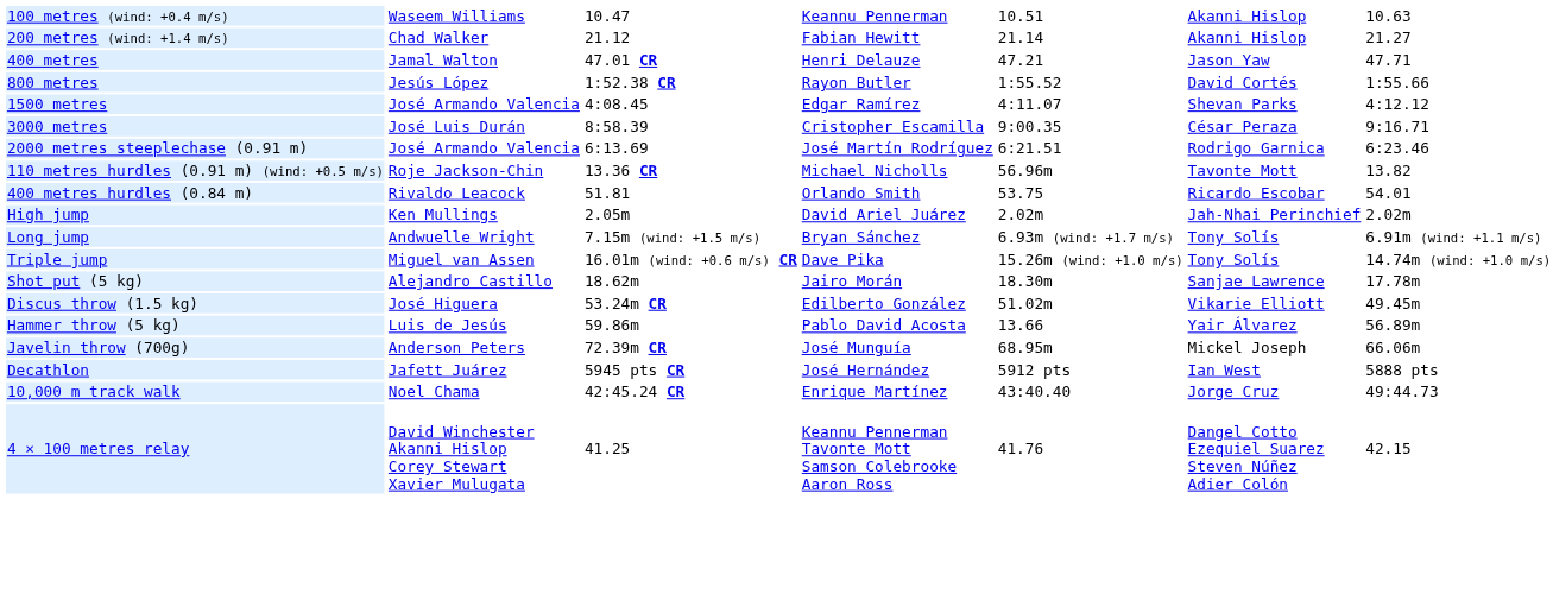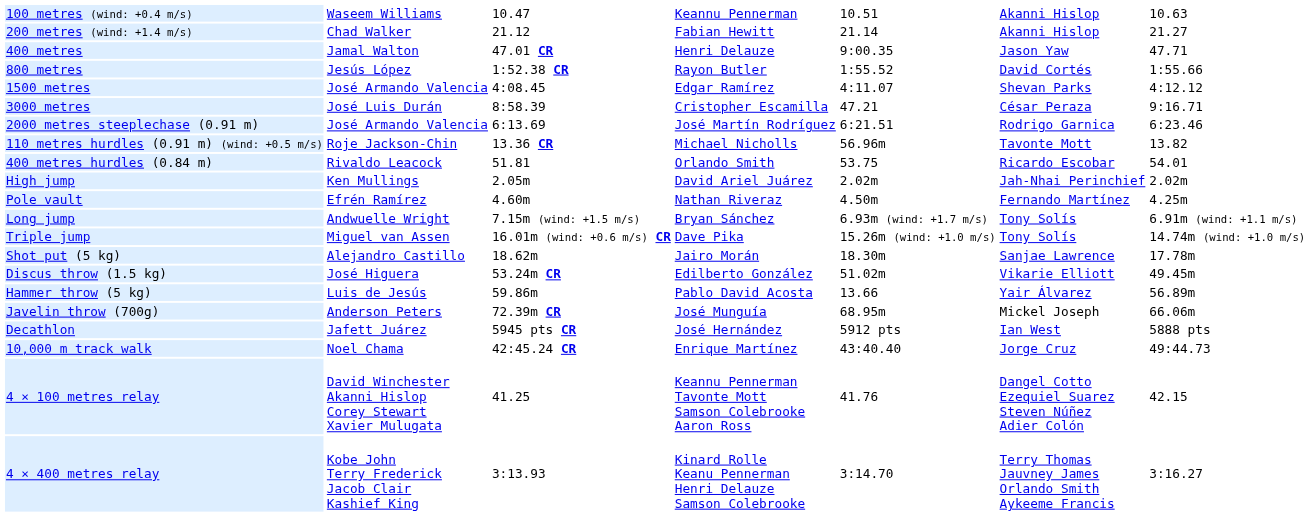 <table>
 <tr>
 <td bgcolor = DDEEFF><a href='#'>100 metres</a> <small>(wind: +0.4 m/s)</small></td>
 <td align=left><a href='#'>Waseem Williams</a><br> </td>
 <td>10.47</td>
 <td align=left><a href='#'>Keannu Pennerman</a><br> </td>
 <td>10.51</td>
 <td align=left><a href='#'>Akanni Hislop</a><br> </td>
 <td>10.63</td>
 </tr>
 <tr>
 <td bgcolor = DDEEFF><a href='#'>200 metres</a> <small>(wind: +1.4 m/s)</small></td>
 <td align=left><a href='#'>Chad Walker</a><br> </td>
 <td>21.12</td>
 <td align=left><a href='#'>Fabian Hewitt</a><br> </td>
 <td>21.14</td>
 <td align=left><a href='#'>Akanni Hislop</a><br> </td>
 <td>21.27</td>
 </tr>
 <tr>
 <td bgcolor = DDEEFF><a href='#'>400 metres</a></td>
 <td align=left><a href='#'>Jamal Walton</a><br> </td>
 <td>47.01 <strong><a href='#'>CR</a></strong></td>
 <td align=left><a href='#'>Henri Delauze</a><br> </td>
-<td>47.21</td>
+<td>9:00.35</td>
 <td align=left><a href='#'>Jason Yaw</a><br> </td>
 <td>47.71</td>
 </tr>
 <tr>
 <td bgcolor = DDEEFF><a href='#'>800 metres</a></td>
 <td align=left><a href='#'>Jesús López</a><br> </td>
 <td>1:52.38 <strong><a href='#'>CR</a></strong></td>
 <td align=left><a href='#'>Rayon Butler</a><br> </td>
 <td>1:55.52</td>
 <td align=left><a href='#'>David Cortés</a><br> </td>
 <td>1:55.66</td>
 </tr>
 <tr>
 <td bgcolor = DDEEFF><a href='#'>1500 metres</a></td>
 <td align=left><a href='#'>José Armando Valencia</a><br> </td>
 <td>4:08.45</td>
 <td align=left><a href='#'>Edgar Ramírez</a><br> </td>
 <td>4:11.07</td>
 <td align=left><a href='#'>Shevan Parks</a><br> </td>
 <td>4:12.12</td>
 </tr>
 <tr>
 <td bgcolor = DDEEFF><a href='#'>3000 metres</a></td>
 <td align=left><a href='#'>José Luis Durán</a><br> </td>
 <td>8:58.39</td>
 <td align=left><a href='#'>Cristopher Escamilla</a><br> </td>
-<td>9:00.35</td>
+<td>47.21</td>
 <td align=left><a href='#'>César Peraza</a><br> </td>
 <td>9:16.71</td>
 </tr>
 <tr>
 <td bgcolor = DDEEFF><a href='#'>2000 metres steeplechase</a> (0.91 m)</td>
 <td align=left><a href='#'>José Armando Valencia</a><br> </td>
 <td>6:13.69</td>
 <td align=left><a href='#'>José Martín Rodríguez</a><br> </td>
 <td>6:21.51</td>
 <td align=left><a href='#'>Rodrigo Garnica</a><br> </td>
 <td>6:23.46</td>
 </tr>
 <tr>
 <td bgcolor = DDEEFF><a href='#'>110 metres hurdles</a> (0.91 m) <small>(wind: +0.5 m/s)</small></td>
 <td align=left><a href='#'>Roje Jackson-Chin</a><br> </td>
 <td>13.36 <strong><a href='#'>CR</a></strong></td>
 <td align=left><a href='#'>Michael Nicholls</a><br> </td>
 <td>56.96m</td>
 <td align=left><a href='#'>Tavonte Mott</a><br> </td>
 <td>13.82</td>
 </tr>
 <tr>
 <td bgcolor = DDEEFF><a href='#'>400 metres hurdles</a> (0.84 m)</td>
 <td align=left><a href='#'>Rivaldo Leacock</a><br> </td>
 <td>51.81</td>
 <td align=left><a href='#'>Orlando Smith</a><br> </td>
 <td>53.75</td>
 <td align=left><a href='#'>Ricardo Escobar</a><br> </td>
 <td>54.01</td>
 </tr>
 <tr>
 <td bgcolor = DDEEFF><a href='#'>High jump</a></td>
 <td align=left><a href='#'>Ken Mullings</a><br> </td>
 <td>2.05m</td>
 <td align=left><a href='#'>David Ariel Juárez</a><br> </td>
 <td>2.02m</td>
 <td align=left><a href='#'>Jah-Nhai Perinchief</a><br> </td>
 <td>2.02m</td>
+</tr>
+<tr>
+<td bgcolor = DDEEFF><a href='#'>Pole vault</a></td>
+<td align=left><a href='#'>Efrén Ramírez</a><br> </td>
+<td>4.60m</td>
+<td align=left><a href='#'>Nathan Riveraz</a><br> </td>
+<td>4.50m</td>
+<td align=left><a href='#'>Fernando Martínez</a><br> </td>
+<td>4.25m</td>
 </tr>
 <tr>
 <td bgcolor = DDEEFF><a href='#'>Long jump</a></td>
 <td align=left><a href='#'>Andwuelle Wright</a><br> </td>
 <td>7.15m <small>(wind: +1.5 m/s)</small></td>
 <td align=left><a href='#'>Bryan Sánchez</a><br> </td>
 <td>6.93m <small>(wind: +1.7 m/s)</small></td>
 <td align=left><a href='#'>Tony Solís</a><br> </td>
 <td>6.91m <small>(wind: +1.1 m/s)</small></td>
 </tr>
 <tr>
 <td bgcolor = DDEEFF><a href='#'>Triple jump</a></td>
 <td align=left><a href='#'>Miguel van Assen</a><br> </td>
 <td>16.01m <small>(wind: +0.6 m/s)</small> <strong><a href='#'>CR</a></strong></td>
 <td align=left><a href='#'>Dave Pika</a><br> </td>
 <td>15.26m <small>(wind: +1.0 m/s)</small></td>
 <td align=left><a href='#'>Tony Solís</a><br> </td>
 <td>14.74m <small>(wind: +1.0 m/s)</small></td>
 </tr>
 <tr>
 <td bgcolor = DDEEFF><a href='#'>Shot put</a> (5 kg)</td>
 <td align=left><a href='#'>Alejandro Castillo</a><br> </td>
 <td>18.62m</td>
 <td align=left><a href='#'>Jairo Morán</a><br> </td>
 <td>18.30m</td>
 <td align=left><a href='#'>Sanjae Lawrence</a><br> </td>
 <td>17.78m</td>
 </tr>
 <tr>
 <td bgcolor = DDEEFF><a href='#'>Discus throw</a> (1.5 kg)</td>
 <td align=left><a href='#'>José Higuera</a><br> </td>
 <td>53.24m <strong><a href='#'>CR</a></strong></td>
 <td align=left><a href='#'>Edilberto González</a><br> </td>
 <td>51.02m</td>
 <td align=left><a href='#'>Vikarie Elliott</a><br> </td>
 <td>49.45m</td>
 </tr>
 <tr>
 <td bgcolor = DDEEFF><a href='#'>Hammer throw</a> (5 kg)</td>
 <td align=left><a href='#'>Luis de Jesús</a><br> </td>
 <td>59.86m</td>
 <td align=left><a href='#'>Pablo David Acosta</a><br> </td>
 <td>13.66</td>
 <td align=left><a href='#'>Yair Álvarez</a><br> </td>
 <td>56.89m</td>
 </tr>
 <tr>
 <td bgcolor = DDEEFF><a href='#'>Javelin throw</a> (700g)</td>
 <td align=left><a href='#'>Anderson Peters</a><br> </td>
 <td>72.39m <strong><a href='#'>CR</a></strong></td>
 <td align=left><a href='#'>José Munguía</a><br> </td>
 <td>68.95m</td>
 <td align=left>Mickel Joseph<br> </td>
 <td>66.06m</td>
 </tr>
 <tr>
 <td bgcolor = DDEEFF><a href='#'>Decathlon</a></td>
 <td align=left><a href='#'>Jafett Juárez</a><br> </td>
 <td>5945 pts <strong><a href='#'>CR</a></strong></td>
 <td align=left><a href='#'>José Hernández</a><br> </td>
 <td>5912 pts</td>
 <td align=left><a href='#'>Ian West</a><br> </td>
 <td>5888 pts</td>
 </tr>
 <tr>
 <td bgcolor = DDEEFF><a href='#'>10,000 m track walk</a></td>
 <td align=left><a href='#'>Noel Chama</a><br> </td>
 <td>42:45.24 <strong><a href='#'>CR</a></strong></td>
 <td align=left><a href='#'>Enrique Martínez</a><br> </td>
 <td>43:40.40</td>
 <td align=left><a href='#'>Jorge Cruz</a><br> </td>
 <td>49:44.73</td>
 </tr>
 <tr>
 <td bgcolor = DDEEFF><a href='#'>4 × 100 metres relay</a></td>
 <td> <br><a href='#'>David Winchester</a><br><a href='#'>Akanni Hislop</a><br><a href='#'>Corey Stewart</a><br><a href='#'>Xavier Mulugata</a></td>
 <td>41.25</td>
 <td> <br><a href='#'>Keannu Pennerman</a><br><a href='#'>Tavonte Mott</a><br><a href='#'>Samson Colebrooke</a><br><a href='#'>Aaron Ross</a></td>
 <td>41.76</td>
 <td> <br><a href='#'>Dangel Cotto</a><br><a href='#'>Ezequiel Suarez</a><br><a href='#'>Steven Núñez</a><br><a href='#'>Adier Colón</a></td>
 <td>42.15</td>
 </tr>
+<tr>
+<td bgcolor = DDEEFF><a href='#'>4 × 400 metres relay</a></td>
+<td> <br><a href='#'>Kobe John</a><br><a href='#'>Terry Frederick</a><br><a href='#'>Jacob Clair</a><br><a href='#'>Kashief King</a></td>
+<td>3:13.93</td>
+<td> <br><a href='#'>Kinard Rolle</a><br><a href='#'>Keanu Pennerman</a><br><a href='#'>Henri Delauze</a><br><a href='#'>Samson Colebrooke</a></td>
+<td>3:14.70</td>
+<td> <br><a href='#'>Terry Thomas</a><br><a href='#'>Jauvney James</a><br><a href='#'>Orlando Smith</a><br><a href='#'>Aykeeme Francis</a></td>
+<td>3:16.27</td>
+</tr>
 </table>
